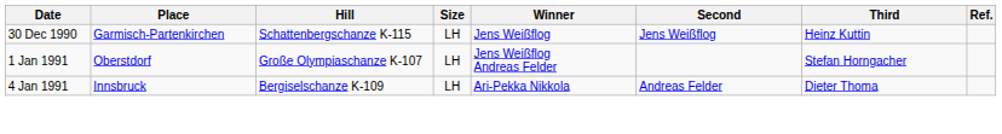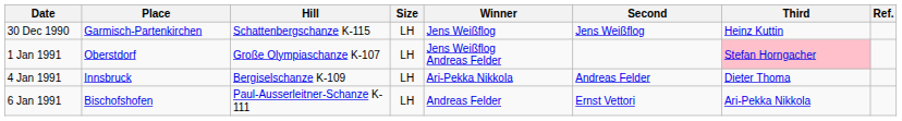 <table class="wikitable" style="font-size:95%;">
 <tr>
 <th width="100">Date</th>
 <th width="200">Place</th>
 <th width="215">Hill</th>
 <th width="40">Size</th>
 <th width="200">Winner</th>
 <th width="200">Second</th>
 <th width="200">Third</th>
 <th width="10">Ref.</th>
 </tr>
 <tr>
 <td>30 Dec 1990</td>
 <td> <a href='#'>Garmisch-Partenkirchen</a></td>
 <td><a href='#'>Schattenbergschanze</a> K-115</td>
 <td align=center>LH</td>
 <td> <a href='#'>Jens Weißflog</a></td>
 <td> <a href='#'>Jens Weißflog</a></td>
 <td> <a href='#'>Heinz Kuttin</a></td>
 <td></td>
 </tr>
 <tr>
 <td>1 Jan 1991</td>
 <td> <a href='#'>Oberstdorf</a></td>
 <td><a href='#'>Große Olympiaschanze</a> K-107</td>
 <td align=center>LH</td>
 <td> <a href='#'>Jens Weißflog</a><br>  <a href='#'>Andreas Felder</a></td>
 <td></td>
-<td> <a href='#'>Stefan Horngacher</a></td>
+<td style="background: pink;"> <a href='#'>Stefan Horngacher</a></td>
 <td></td>
 </tr>
 <tr>
 <td>4 Jan 1991</td>
 <td> <a href='#'>Innsbruck</a></td>
 <td><a href='#'>Bergiselschanze</a> K-109</td>
 <td align=center>LH</td>
 <td> <a href='#'>Ari-Pekka Nikkola</a></td>
 <td> <a href='#'>Andreas Felder</a></td>
 <td> <a href='#'>Dieter Thoma</a></td>
 <td></td>
 </tr>
+<tr>
+<td>6 Jan 1991</td>
+<td> <a href='#'>Bischofshofen</a></td>
+<td><a href='#'>Paul-Ausserleitner-Schanze</a> K-111</td>
+<td align=center>LH</td>
+<td> <a href='#'>Andreas Felder</a></td>
+<td> <a href='#'>Ernst Vettori</a></td>
+<td> <a href='#'>Ari-Pekka Nikkola</a></td>
+<td></td>
+</tr>
 </table>
